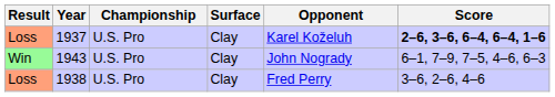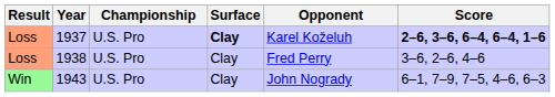 <table class='sortable wikitable'>
 <tr>
 <th style="width:40px">Result</th>
 <th style="width:35px">Year</th>
 <th style="width:130px">Championship</th>
 <th style="width:50px">Surface</th>
 <th style="width:150px">Opponent</th>
 <th style="width:170px" class="unsortable">Score</th>
 </tr>
 <tr style="background:#ccccff;">
 <td style="background:#ffa07a;">Loss</td>
 <td>1937</td>
 <td>U.S. Pro</td>
-<td>Clay</td>
+<td><strong>Clay</strong></td>
 <td> <a href='#'>Karel Koželuh</a></td>
 <td><strong>2–6, 3–6, 6–4, 6–4, 1–6</strong></td>
+</tr>
+<tr style="background:#ccccff;">
+<td style="background:#ffa07a;">Loss</td>
+<td>1938</td>
+<td>U.S. Pro</td>
+<td>Clay</td>
+<td> <a href='#'>Fred Perry</a></td>
+<td>3–6, 2–6, 4–6</td>
 </tr>
 <tr style="background:#ccccff;">
 <td style="background:#98fb98;">Win</td>
 <td>1943</td>
 <td>U.S. Pro</td>
 <td>Clay</td>
 <td> <a href='#'>John Nogrady</a></td>
 <td>6–1, 7–9, 7–5, 4–6, 6–3</td>
 </tr>
-<tr style="background:#ccccff;">
-<td style="background:#ffa07a;">Loss</td>
-<td>1938</td>
-<td>U.S. Pro</td>
-<td>Clay</td>
-<td> <a href='#'>Fred Perry</a></td>
-<td>3–6, 2–6, 4–6</td>
-</tr>
 </table>
